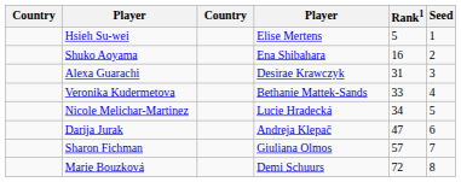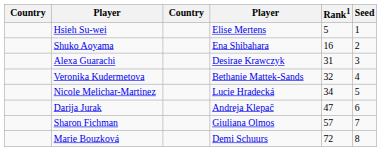 <table class="sortable wikitable">
 <tr>
 <th width="70">Country</th>
 <th width="175">Player</th>
 <th width="70">Country</th>
 <th width="175">Player</th>
 <th>Rank<sup>1</sup></th>
 <th>Seed</th>
 </tr>
 <tr>
 <td></td>
 <td><a href='#'>Hsieh Su-wei</a></td>
 <td></td>
 <td><a href='#'>Elise Mertens</a></td>
 <td>5</td>
 <td>1</td>
 </tr>
 <tr>
 <td></td>
 <td><a href='#'>Shuko Aoyama</a></td>
 <td></td>
 <td><a href='#'>Ena Shibahara</a></td>
 <td>16</td>
 <td>2</td>
 </tr>
 <tr>
 <td></td>
 <td><a href='#'>Alexa Guarachi</a></td>
 <td></td>
 <td><a href='#'>Desirae Krawczyk</a></td>
 <td>31</td>
 <td>3</td>
 </tr>
 <tr>
 <td></td>
 <td><a href='#'>Veronika Kudermetova</a></td>
 <td></td>
 <td><a href='#'>Bethanie Mattek-Sands</a></td>
-<td>33</td>
+<td>32</td>
 <td>4</td>
 </tr>
 <tr>
 <td></td>
 <td><a href='#'>Nicole Melichar-Martinez</a></td>
 <td></td>
 <td><a href='#'>Lucie Hradecká</a></td>
 <td>34</td>
 <td>5</td>
 </tr>
 <tr>
 <td></td>
 <td><a href='#'>Darija Jurak</a></td>
 <td></td>
 <td><a href='#'>Andreja Klepač</a></td>
 <td>47</td>
 <td>6</td>
 </tr>
 <tr>
 <td></td>
 <td><a href='#'>Sharon Fichman</a></td>
 <td></td>
 <td><a href='#'>Giuliana Olmos</a></td>
 <td>57</td>
 <td>7</td>
 </tr>
 <tr>
 <td></td>
 <td><a href='#'>Marie Bouzková</a></td>
 <td></td>
 <td><a href='#'>Demi Schuurs</a></td>
 <td>72</td>
 <td>8</td>
 </tr>
 </table>
